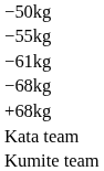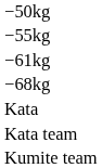 <table>
 <tr>
 <td>−50kg</td>
 <td></td>
 <td></td>
 <td><br></td>
 </tr>
 <tr>
 <td>−55kg</td>
 <td></td>
 <td></td>
 <td><br></td>
 </tr>
 <tr>
 <td>−61kg</td>
 <td></td>
 <td></td>
 <td><br></td>
 </tr>
 <tr>
 <td>−68kg</td>
 <td></td>
 <td></td>
 <td><br></td>
 </tr>
 <tr>
-<td>+68kg</td>
+<td>Kata</td>
 <td></td>
 <td></td>
 <td><br></td>
 </tr>
 <tr>
 <td>Kata team</td>
 <td></td>
 <td></td>
 <td><br></td>
 </tr>
 <tr>
 <td>Kumite team</td>
 <td></td>
 <td></td>
 <td><br></td>
 </tr>
 </table>
